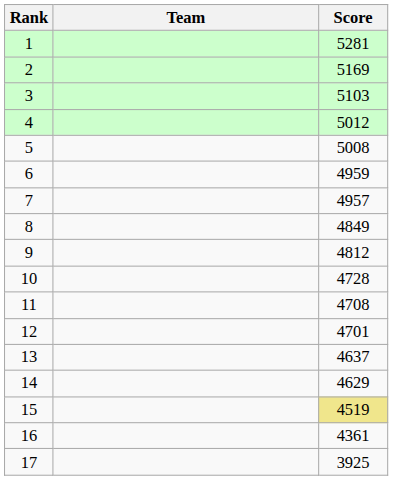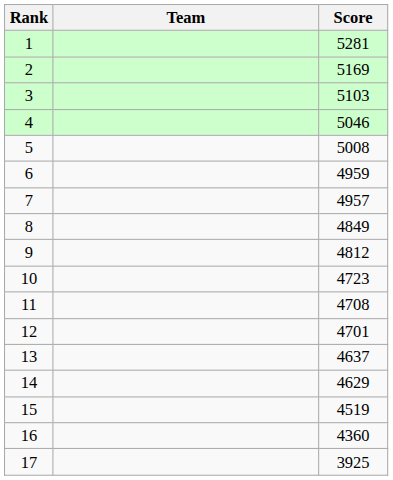 <table class=wikitable style="text-align:center">
 <tr>
 <th width=40>Rank</th>
 <th width=250>Team</th>
 <th width=60>Score</th>
 </tr>
 <tr bgcolor="ccffcc">
 <td>1</td>
 <td align=left></td>
 <td>5281</td>
 </tr>
 <tr bgcolor="ccffcc">
 <td>2</td>
 <td align=left></td>
 <td>5169</td>
 </tr>
 <tr bgcolor="ccffcc">
 <td>3</td>
 <td align=left></td>
 <td>5103</td>
 </tr>
 <tr bgcolor="ccffcc">
 <td>4</td>
 <td align=left></td>
-<td>5012</td>
+<td>5046</td>
 </tr>
 <tr>
 <td>5</td>
 <td align=left></td>
 <td>5008</td>
 </tr>
 <tr>
 <td>6</td>
 <td align=left></td>
 <td>4959</td>
 </tr>
 <tr>
 <td>7</td>
 <td align=left></td>
 <td>4957</td>
 </tr>
 <tr>
 <td>8</td>
 <td align=left></td>
 <td>4849</td>
 </tr>
 <tr>
 <td>9</td>
 <td align=left></td>
 <td>4812</td>
 </tr>
 <tr>
 <td>10</td>
 <td align=left></td>
-<td>4728</td>
+<td>4723</td>
 </tr>
 <tr>
 <td>11</td>
 <td align=left></td>
 <td>4708</td>
 </tr>
 <tr>
 <td>12</td>
 <td align=left></td>
 <td>4701</td>
 </tr>
 <tr>
 <td>13</td>
 <td align=left></td>
 <td>4637</td>
 </tr>
 <tr>
 <td>14</td>
 <td align=left></td>
 <td>4629</td>
 </tr>
 <tr>
 <td>15</td>
 <td align=left></td>
-<td style="background: khaki;">4519</td>
+<td>4519</td>
 </tr>
 <tr>
 <td>16</td>
 <td align=left></td>
-<td>4361</td>
+<td>4360</td>
 </tr>
 <tr>
 <td>17</td>
 <td align=left></td>
 <td>3925</td>
 </tr>
 </table>
